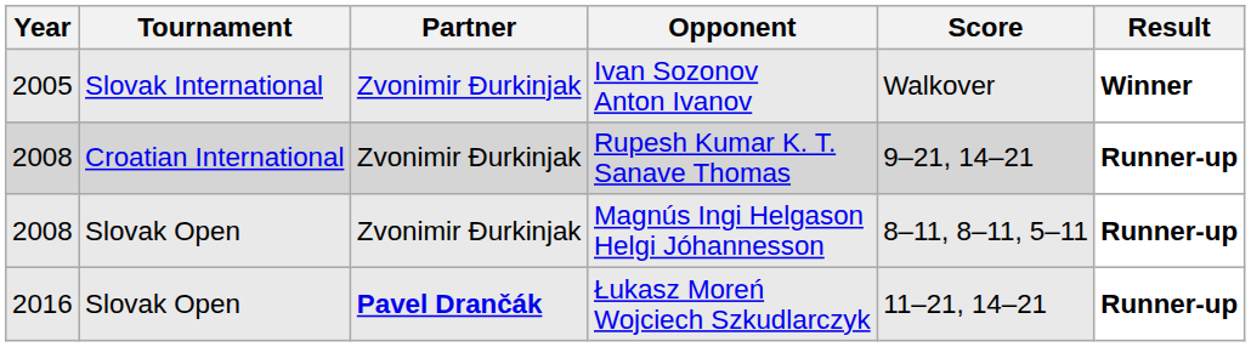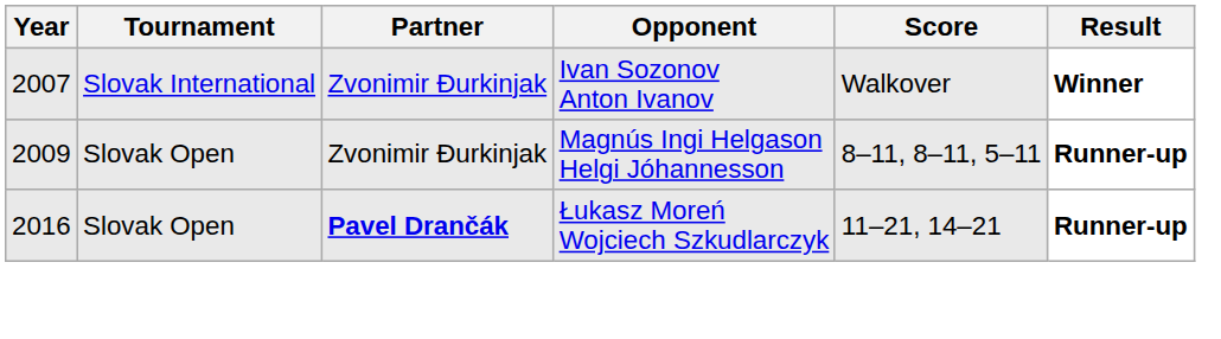 <table class="sortable wikitable" style="font-size: 90%;">
 <tr>
 <th>Year</th>
 <th>Tournament</th>
 <th>Partner</th>
 <th>Opponent</th>
 <th>Score</th>
 <th>Result</th>
 </tr>
 <tr style="background:#E9E9E9">
-<td align="center">2005</td>
+<td align="center">2007</td>
 <td align="left"><a href='#'>Slovak International</a></td>
 <td align="left"> <a href='#'>Zvonimir Đurkinjak</a></td>
 <td align="left"> <a href='#'>Ivan Sozonov</a> <br>  <a href='#'>Anton Ivanov</a></td>
 <td align="left">Walkover</td>
 <td style="text-align:left; background:white"> <strong>Winner</strong></td>
 </tr>
-<tr style="background:#D5D5D5">
-<td align="center">2008</td>
-<td align="left"><a href='#'>Croatian International</a></td>
-<td align="left"> Zvonimir Đurkinjak</td>
-<td align="left"> <a href='#'>Rupesh Kumar K. T.</a><br> <a href='#'>Sanave Thomas</a></td>
-<td align="left">9–21, 14–21</td>
-<td style="text-align:left; background:white"> <strong>Runner-up</strong></td>
-</tr>
 <tr style="background:#E9E9E9">
-<td align="center">2008</td>
+<td align="center">2009</td>
 <td align="left">Slovak Open</td>
 <td align="left"> Zvonimir Đurkinjak</td>
 <td align="left"> <a href='#'>Magnús Ingi Helgason</a><br> <a href='#'>Helgi Jóhannesson</a></td>
 <td align="left">8–11, 8–11, 5–11</td>
 <td style="text-align:left; background:white"> <strong>Runner-up</strong></td>
 </tr>
 <tr style="background:#E9E9E9">
 <td align="center">2016</td>
 <td align="left">Slovak Open</td>
 <td align="left"><strong> <a href='#'>Pavel Drančák</a></strong></td>
 <td align="left"> <a href='#'>Łukasz Moreń</a><br> <a href='#'>Wojciech Szkudlarczyk</a></td>
 <td align="left">11–21, 14–21</td>
 <td style="text-align:left; background:white"> <strong>Runner-up</strong></td>
 </tr>
 </table>
